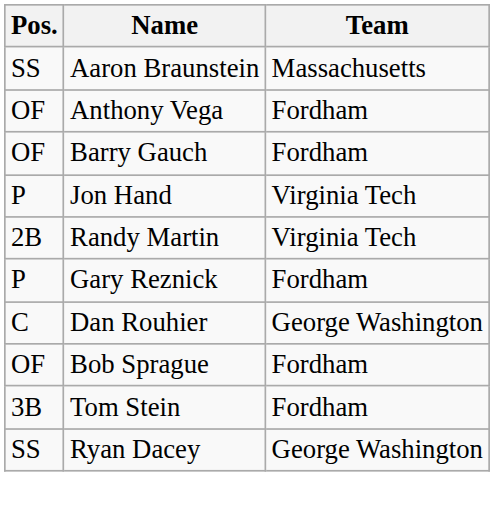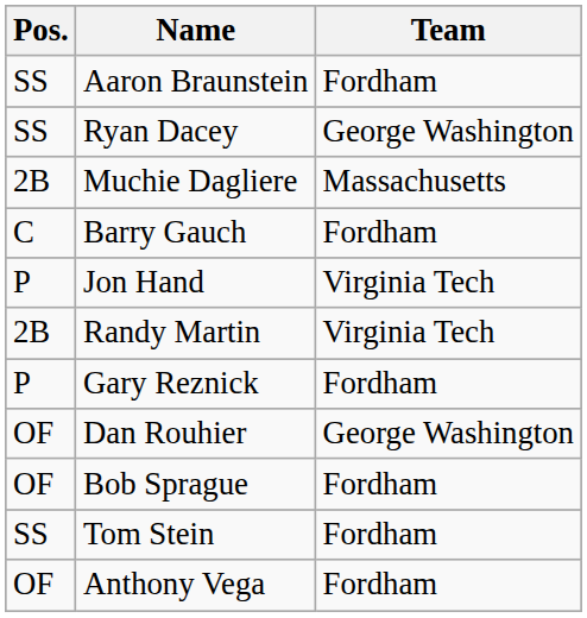 <table class=wikitable>
 <tr>
 <th>Pos.</th>
 <th>Name</th>
 <th>Team</th>
 </tr>
 <tr>
 <td>SS</td>
 <td>Aaron Braunstein</td>
+<td>Fordham</td>
+</tr>
+<tr>
+<td>SS</td>
+<td>Ryan Dacey</td>
+<td>George Washington</td>
+</tr>
+<tr>
+<td>2B</td>
+<td>Muchie Dagliere</td>
 <td>Massachusetts</td>
 </tr>
 <tr>
-<td>OF</td>
-<td>Anthony Vega</td>
-<td>Fordham</td>
-</tr>
-<tr>
-<td>OF</td>
+<td>C</td>
 <td>Barry Gauch</td>
 <td>Fordham</td>
 </tr>
 <tr>
 <td>P</td>
 <td>Jon Hand</td>
 <td>Virginia Tech</td>
 </tr>
 <tr>
 <td>2B</td>
 <td>Randy Martin</td>
 <td>Virginia Tech</td>
 </tr>
 <tr>
 <td>P</td>
 <td>Gary Reznick</td>
 <td>Fordham</td>
 </tr>
 <tr>
-<td>C</td>
+<td>OF</td>
 <td>Dan Rouhier</td>
 <td>George Washington</td>
 </tr>
 <tr>
 <td>OF</td>
 <td>Bob Sprague</td>
 <td>Fordham</td>
 </tr>
 <tr>
-<td>3B</td>
+<td>SS</td>
 <td>Tom Stein</td>
 <td>Fordham</td>
 </tr>
 <tr>
-<td>SS</td>
-<td>Ryan Dacey</td>
-<td>George Washington</td>
+<td>OF</td>
+<td>Anthony Vega</td>
+<td>Fordham</td>
 </tr>
 </table>
